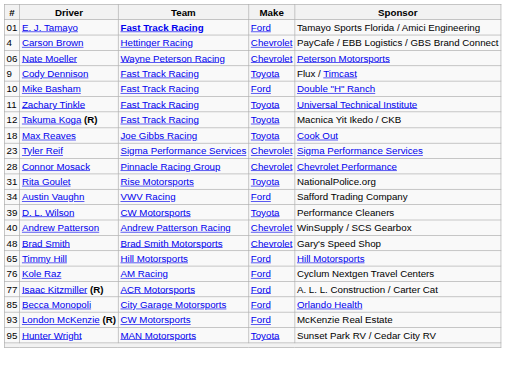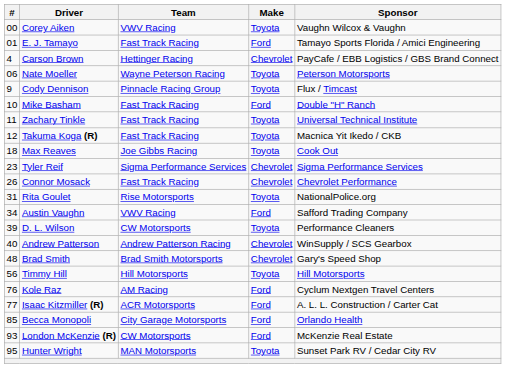 <table class="wikitable" style="font-size: 95%;">
 <tr>
 <th>#</th>
 <th>Driver</th>
 <th>Team</th>
 <th>Make</th>
 <th>Sponsor</th>
 </tr>
 <tr>
+<td>00</td>
+<td><a href='#'>Corey Aiken</a></td>
+<td><a href='#'>VWV Racing</a></td>
+<td><a href='#'>Toyota</a></td>
+<td>Vaughn Wilcox & Vaughn</td>
+</tr>
+<tr>
 <td>01</td>
 <td><a href='#'>E. J. Tamayo</a></td>
-<td><strong><a href='#'>Fast Track Racing</a></strong></td>
+<td><a href='#'>Fast Track Racing</a></td>
 <td><a href='#'>Ford</a></td>
 <td>Tamayo Sports Florida / Amici Engineering</td>
 </tr>
 <tr>
 <td>4</td>
 <td><a href='#'>Carson Brown</a></td>
 <td><a href='#'>Hettinger Racing</a></td>
 <td><a href='#'>Chevrolet</a></td>
 <td>PayCafe / EBB Logistics / GBS Brand Connect</td>
 </tr>
 <tr>
 <td>06</td>
 <td><a href='#'>Nate Moeller</a></td>
 <td><a href='#'>Wayne Peterson Racing</a></td>
-<td><a href='#'>Chevrolet</a></td>
+<td><a href='#'>Toyota</a></td>
 <td><a href='#'>Peterson Motorsports</a></td>
 </tr>
 <tr>
 <td>9</td>
 <td><a href='#'>Cody Dennison</a></td>
-<td><a href='#'>Fast Track Racing</a></td>
+<td><a href='#'>Pinnacle Racing Group</a></td>
 <td><a href='#'>Toyota</a></td>
 <td>Flux / <a href='#'>Timcast</a></td>
 </tr>
 <tr>
 <td>10</td>
 <td><a href='#'>Mike Basham</a></td>
 <td><a href='#'>Fast Track Racing</a></td>
 <td><a href='#'>Ford</a></td>
 <td><a href='#'>Double "H" Ranch</a></td>
 </tr>
 <tr>
 <td>11</td>
 <td><a href='#'>Zachary Tinkle</a></td>
 <td><a href='#'>Fast Track Racing</a></td>
 <td><a href='#'>Toyota</a></td>
 <td><a href='#'>Universal Technical Institute</a></td>
 </tr>
 <tr>
 <td>12</td>
 <td><a href='#'>Takuma Koga</a> <strong>(R)</strong></td>
 <td><a href='#'>Fast Track Racing</a></td>
 <td><a href='#'>Toyota</a></td>
 <td>Macnica Yit Ikedo / CKB</td>
 </tr>
 <tr>
 <td>18</td>
 <td><a href='#'>Max Reaves</a></td>
 <td><a href='#'>Joe Gibbs Racing</a></td>
 <td><a href='#'>Toyota</a></td>
 <td><a href='#'>Cook Out</a></td>
 </tr>
 <tr>
 <td>23</td>
 <td nowrap=""><a href='#'>Tyler Reif</a></td>
 <td><a href='#'>Sigma Performance Services</a></td>
 <td><a href='#'>Chevrolet</a></td>
 <td><a href='#'>Sigma Performance Services</a></td>
 </tr>
 <tr>
-<td>28</td>
+<td>26</td>
 <td><a href='#'>Connor Mosack</a></td>
-<td><a href='#'>Pinnacle Racing Group</a></td>
+<td><a href='#'>Fast Track Racing</a></td>
 <td><a href='#'>Chevrolet</a></td>
 <td nowrap=""><a href='#'>Chevrolet Performance</a></td>
 </tr>
 <tr>
 <td>31</td>
 <td><a href='#'>Rita Goulet</a></td>
 <td nowrap=""><a href='#'>Rise Motorsports</a></td>
 <td><a href='#'>Toyota</a></td>
 <td>NationalPolice.org</td>
 </tr>
 <tr>
 <td>34</td>
 <td><a href='#'>Austin Vaughn</a></td>
 <td><a href='#'>VWV Racing</a></td>
 <td><a href='#'>Ford</a></td>
 <td>Safford Trading Company</td>
 </tr>
 <tr>
 <td>39</td>
 <td><a href='#'>D. L. Wilson</a></td>
 <td><a href='#'>CW Motorsports</a></td>
 <td><a href='#'>Toyota</a></td>
 <td>Performance Cleaners</td>
 </tr>
 <tr>
 <td>40</td>
 <td><a href='#'>Andrew Patterson</a></td>
 <td><a href='#'>Andrew Patterson Racing</a></td>
 <td><a href='#'>Chevrolet</a></td>
 <td>WinSupply / SCS Gearbox</td>
 </tr>
 <tr>
 <td>48</td>
 <td><a href='#'>Brad Smith</a></td>
 <td><a href='#'>Brad Smith Motorsports</a></td>
 <td><a href='#'>Chevrolet</a></td>
 <td>Gary's Speed Shop</td>
 </tr>
 <tr>
-<td>65</td>
+<td>56</td>
 <td><a href='#'>Timmy Hill</a></td>
 <td><a href='#'>Hill Motorsports</a></td>
-<td><a href='#'>Ford</a></td>
+<td><a href='#'>Toyota</a></td>
 <td><a href='#'>Hill Motorsports</a></td>
 </tr>
 <tr>
 <td>76</td>
 <td><a href='#'>Kole Raz</a></td>
 <td><a href='#'>AM Racing</a></td>
 <td><a href='#'>Ford</a></td>
 <td>Cyclum Nextgen Travel Centers</td>
 </tr>
 <tr>
 <td>77</td>
 <td><a href='#'>Isaac Kitzmiller</a> <strong>(R)</strong></td>
 <td><a href='#'>ACR Motorsports</a></td>
 <td><a href='#'>Ford</a></td>
 <td>A. L. L. Construction / Carter Cat</td>
 </tr>
 <tr>
 <td>85</td>
 <td><a href='#'>Becca Monopoli</a></td>
 <td><a href='#'>City Garage Motorsports</a></td>
 <td><a href='#'>Ford</a></td>
 <td><a href='#'>Orlando Health</a></td>
 </tr>
 <tr>
 <td>93</td>
 <td><a href='#'>London McKenzie</a> <strong>(R)</strong></td>
 <td><a href='#'>CW Motorsports</a></td>
 <td><a href='#'>Ford</a></td>
 <td>McKenzie Real Estate</td>
 </tr>
 <tr>
 <td>95</td>
 <td><a href='#'>Hunter Wright</a></td>
 <td><a href='#'>MAN Motorsports</a></td>
 <td><a href='#'>Toyota</a></td>
 <td>Sunset Park RV / Cedar City RV</td>
 </tr>
 <tr>
 <th colspan="5"></th>
 </tr>
 </table>
